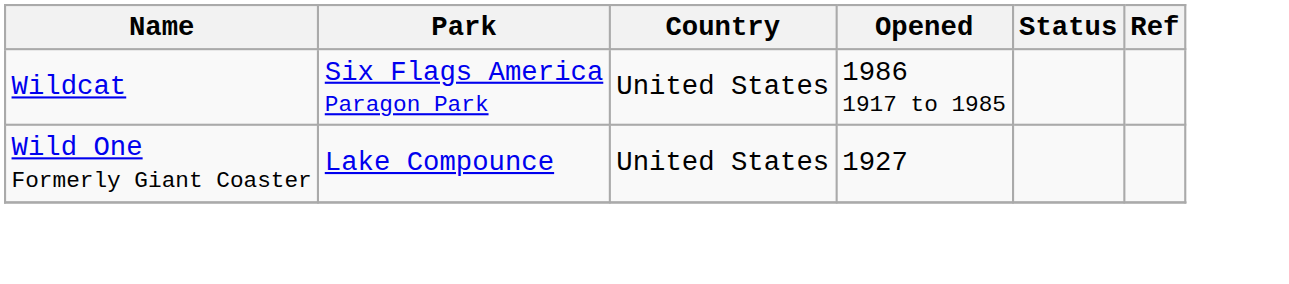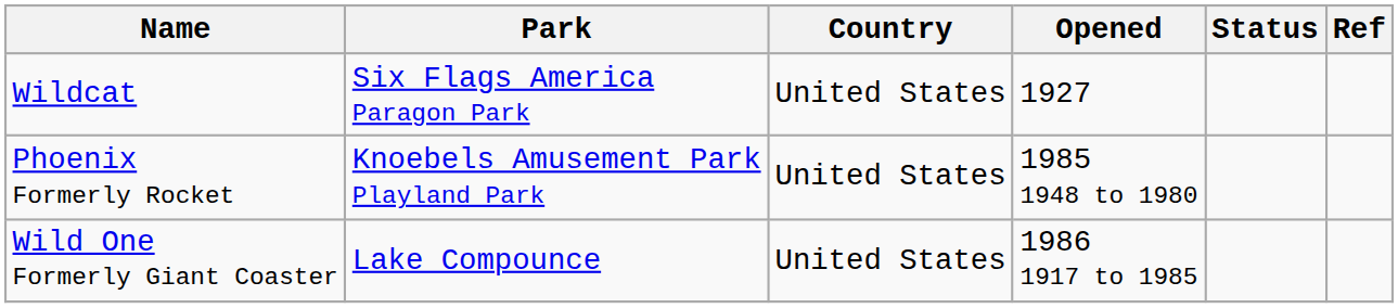 <table class="wikitable sortable">
 <tr>
 <th>Name</th>
 <th>Park</th>
 <th>Country</th>
 <th>Opened</th>
 <th>Status</th>
 <th class="unsortable">Ref</th>
 </tr>
 <tr>
 <td><a href='#'>Wildcat</a></td>
 <td><a href='#'>Six Flags America</a><br><small><a href='#'>Paragon Park</a></small></td>
 <td> United States</td>
-<td>1986<br><small>1917 to 1985</small></td>
+<td>1927</td>
 <td></td>
 <td></td>
+</tr>
+<tr>
+<td><a href='#'>Phoenix</a><br><small>Formerly Rocket</small></td>
+<td><a href='#'>Knoebels Amusement Park</a><br><small><a href='#'>Playland Park</a></small></td>
+<td> United States</td>
+<td>1985<br><small>1948 to 1980</small></td>
+<td></td>
+<td><br></td>
 </tr>
 <tr>
 <td><a href='#'>Wild One</a><br><small>Formerly Giant Coaster</small></td>
 <td><a href='#'>Lake Compounce</a></td>
 <td> United States</td>
-<td>1927</td>
+<td>1986<br><small>1917 to 1985</small></td>
 <td></td>
 <td><br></td>
 </tr>
 <tr>
 </tr>
 </table>
